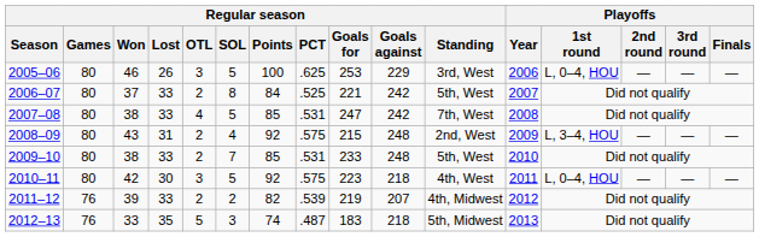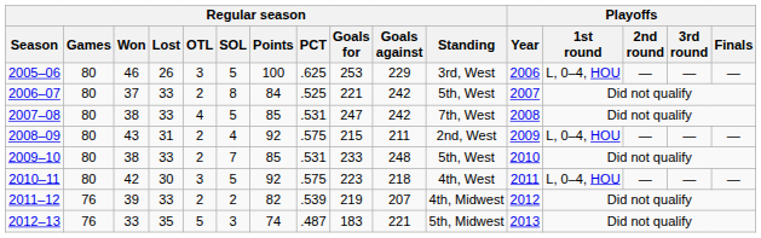 <table class="wikitable" style="text-align:center; font-size:100%">
 <tr>
 <th colspan=11>Regular season</th>
 <th colspan=5>Playoffs</th>
 </tr>
 <tr>
 <th>Season</th>
 <th>Games</th>
 <th>Won</th>
 <th>Lost</th>
 <th>OTL</th>
 <th>SOL</th>
 <th>Points</th>
 <th>PCT</th>
 <th>Goals<br>for</th>
 <th>Goals<br>against</th>
 <th>Standing</th>
 <th>Year</th>
 <th>1st<br>round</th>
 <th>2nd<br>round</th>
 <th>3rd<br>round</th>
 <th>Finals</th>
 </tr>
 <tr>
 <td><a href='#'>2005–06</a></td>
 <td>80</td>
 <td>46</td>
 <td>26</td>
 <td>3</td>
 <td>5</td>
 <td>100</td>
 <td>.625</td>
 <td>253</td>
 <td>229</td>
 <td>3rd, West</td>
 <td><a href='#'>2006</a></td>
 <td>L, 0–4, <a href='#'>HOU</a></td>
 <td>—</td>
 <td>—</td>
 <td>—</td>
 </tr>
 <tr>
 <td><a href='#'>2006–07</a></td>
 <td>80</td>
 <td>37</td>
 <td>33</td>
 <td>2</td>
 <td>8</td>
 <td>84</td>
 <td>.525</td>
 <td>221</td>
 <td>242</td>
 <td>5th, West</td>
 <td><a href='#'>2007</a></td>
 <td colspan="4">Did not qualify</td>
 </tr>
 <tr>
 <td><a href='#'>2007–08</a></td>
 <td>80</td>
 <td>38</td>
 <td>33</td>
 <td>4</td>
 <td>5</td>
 <td>85</td>
 <td>.531</td>
 <td>247</td>
 <td>242</td>
 <td>7th, West</td>
 <td><a href='#'>2008</a></td>
 <td colspan="4">Did not qualify</td>
 </tr>
 <tr>
 <td><a href='#'>2008–09</a></td>
 <td>80</td>
 <td>43</td>
 <td>31</td>
 <td>2</td>
 <td>4</td>
 <td>92</td>
 <td>.575</td>
 <td>215</td>
-<td>248</td>
+<td>211</td>
 <td>2nd, West</td>
 <td><a href='#'>2009</a></td>
-<td>L, 3–4, <a href='#'>HOU</a></td>
+<td>L, 0–4, <a href='#'>HOU</a></td>
 <td>—</td>
 <td>—</td>
 <td>—</td>
 </tr>
 <tr>
 <td><a href='#'>2009–10</a></td>
 <td>80</td>
 <td>38</td>
 <td>33</td>
 <td>2</td>
 <td>7</td>
 <td>85</td>
 <td>.531</td>
 <td>233</td>
 <td>248</td>
 <td>5th, West</td>
 <td><a href='#'>2010</a></td>
 <td colspan="4">Did not qualify</td>
 </tr>
 <tr>
 <td><a href='#'>2010–11</a></td>
 <td>80</td>
 <td>42</td>
 <td>30</td>
 <td>3</td>
 <td>5</td>
 <td>92</td>
 <td>.575</td>
 <td>223</td>
 <td>218</td>
 <td>4th, West</td>
 <td><a href='#'>2011</a></td>
 <td>L, 0–4, <a href='#'>HOU</a></td>
 <td>—</td>
 <td>—</td>
 <td>—</td>
 </tr>
 <tr>
 <td><a href='#'>2011–12</a></td>
 <td>76</td>
 <td>39</td>
 <td>33</td>
 <td>2</td>
 <td>2</td>
 <td>82</td>
 <td>.539</td>
 <td>219</td>
 <td>207</td>
 <td>4th, Midwest</td>
 <td><a href='#'>2012</a></td>
 <td colspan="4">Did not qualify</td>
 </tr>
 <tr>
 <td><a href='#'>2012–13</a></td>
 <td>76</td>
 <td>33</td>
 <td>35</td>
 <td>5</td>
 <td>3</td>
 <td>74</td>
 <td>.487</td>
 <td>183</td>
-<td>218</td>
+<td>221</td>
 <td>5th, Midwest</td>
 <td><a href='#'>2013</a></td>
 <td colspan="4">Did not qualify</td>
 </tr>
 </table>
